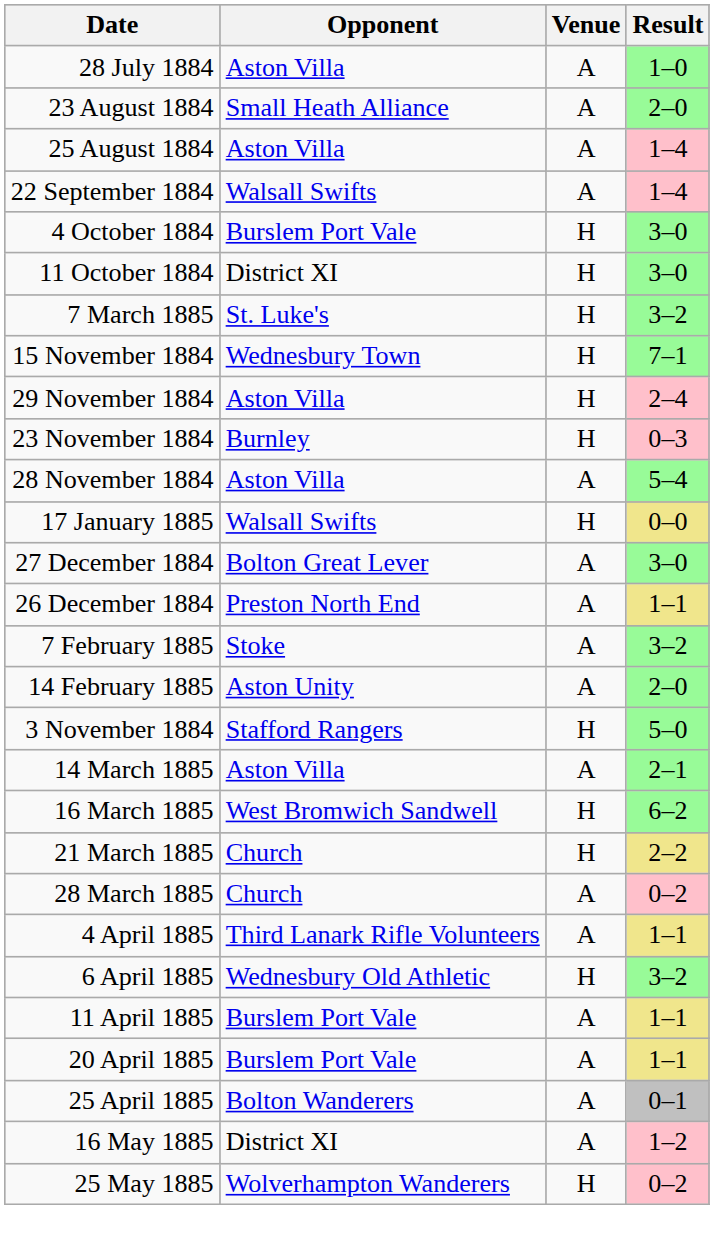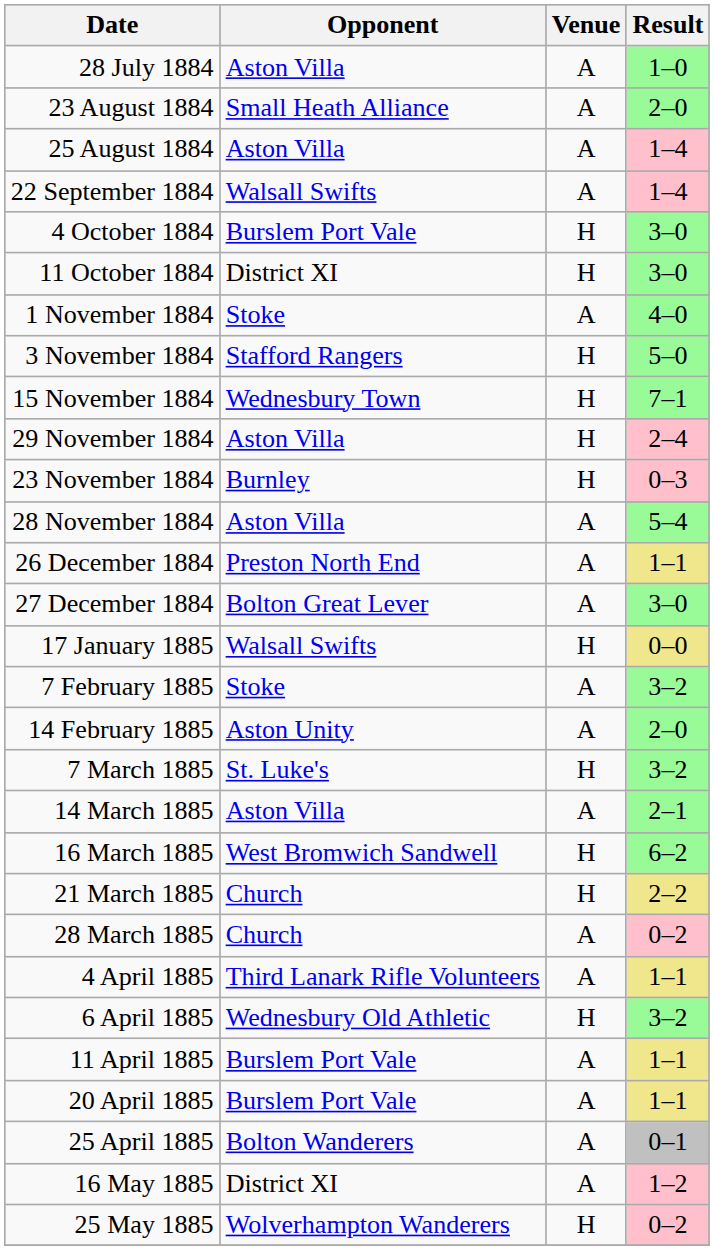 <table class="wikitable">
 <tr>
 <th>Date</th>
 <th>Opponent</th>
 <th>Venue</th>
 <th>Result</th>
 </tr>
 <tr>
 <td align="right">28 July 1884</td>
 <td><a href='#'>Aston Villa</a></td>
 <td align="center">A</td>
 <td align="center" bgcolor="PaleGreen">1–0</td>
 </tr>
 <tr>
 <td align="right">23 August 1884</td>
 <td><a href='#'>Small Heath Alliance</a></td>
 <td align="center">A</td>
 <td align="center" bgcolor="PaleGreen">2–0</td>
 </tr>
 <tr>
 <td align="right">25 August 1884</td>
 <td><a href='#'>Aston Villa</a></td>
 <td align="center">A</td>
 <td align="center" bgcolor="Pink">1–4</td>
 </tr>
 <tr>
 <td align="right">22 September 1884</td>
 <td><a href='#'>Walsall Swifts</a></td>
 <td align="center">A</td>
 <td align="center" bgcolor="Pink">1–4</td>
 </tr>
 <tr>
 <td align="right">4 October 1884</td>
 <td><a href='#'>Burslem Port Vale</a></td>
 <td align="center">H</td>
 <td align="center" bgcolor="PaleGreen">3–0</td>
 </tr>
 <tr>
 <td align="right">11 October 1884</td>
 <td>District XI</td>
 <td align="center">H</td>
 <td align="center" bgcolor="PaleGreen">3–0</td>
 </tr>
 <tr>
-<td align="right">7 March 1885</td>
-<td><a href='#'>St. Luke's</a></td>
+<td align="right">1 November 1884</td>
+<td><a href='#'>Stoke</a></td>
+<td align="center">A</td>
+<td align="center" bgcolor="PaleGreen">4–0</td>
+</tr>
+<tr>
+<td align="right">3 November 1884</td>
+<td><a href='#'>Stafford Rangers</a></td>
 <td align="center">H</td>
-<td align="center" bgcolor="PaleGreen">3–2</td>
+<td align="center" bgcolor="PaleGreen">5–0</td>
 </tr>
 <tr>
 <td align="right">15 November 1884</td>
 <td><a href='#'>Wednesbury Town</a></td>
 <td align="center">H</td>
 <td align="center" bgcolor="PaleGreen">7–1</td>
 </tr>
 <tr>
 <td align="right">29 November 1884</td>
 <td><a href='#'>Aston Villa</a></td>
 <td align="center">H</td>
 <td align="center" bgcolor="Pink">2–4</td>
 </tr>
 <tr>
 <td align="right">23 November 1884</td>
 <td><a href='#'>Burnley</a></td>
 <td align="center">H</td>
 <td align="center" bgcolor="Pink">0–3</td>
 </tr>
 <tr>
 <td align="right">28 November 1884</td>
 <td><a href='#'>Aston Villa</a></td>
 <td align="center">A</td>
 <td align="center" bgcolor="PaleGreen">5–4</td>
 </tr>
 <tr>
-<td align="right">17 January 1885</td>
-<td><a href='#'>Walsall Swifts</a></td>
-<td align="center">H</td>
-<td align="center" bgcolor="Khaki">0–0</td>
+<td align="right">26 December 1884</td>
+<td><a href='#'>Preston North End</a></td>
+<td align="center">A</td>
+<td align="center" bgcolor="Khaki">1–1</td>
 </tr>
 <tr>
 <td align="right">27 December 1884</td>
 <td><a href='#'>Bolton Great Lever</a></td>
 <td align="center">A</td>
 <td align="center" bgcolor="PaleGreen">3–0</td>
 </tr>
 <tr>
-<td align="right">26 December 1884</td>
-<td><a href='#'>Preston North End</a></td>
-<td align="center">A</td>
-<td align="center" bgcolor="Khaki">1–1</td>
+<td align="right">17 January 1885</td>
+<td><a href='#'>Walsall Swifts</a></td>
+<td align="center">H</td>
+<td align="center" bgcolor="Khaki">0–0</td>
 </tr>
 <tr>
 <td align="right">7 February 1885</td>
 <td><a href='#'>Stoke</a></td>
 <td align="center">A</td>
 <td align="center" bgcolor="PaleGreen">3–2</td>
 </tr>
 <tr>
 <td align="right">14 February 1885</td>
 <td><a href='#'>Aston Unity</a></td>
 <td align="center">A</td>
 <td align="center" bgcolor="PaleGreen">2–0</td>
 </tr>
 <tr>
-<td align="right">3 November 1884</td>
-<td><a href='#'>Stafford Rangers</a></td>
+<td align="right">7 March 1885</td>
+<td><a href='#'>St. Luke's</a></td>
 <td align="center">H</td>
-<td align="center" bgcolor="PaleGreen">5–0</td>
+<td align="center" bgcolor="PaleGreen">3–2</td>
 </tr>
 <tr>
 <td align="right">14 March 1885</td>
 <td><a href='#'>Aston Villa</a></td>
 <td align="center">A</td>
 <td align="center" bgcolor="PaleGreen">2–1</td>
 </tr>
 <tr>
 <td align="right">16 March 1885</td>
 <td><a href='#'>West Bromwich Sandwell</a></td>
 <td align="center">H</td>
 <td align="center" bgcolor="PaleGreen">6–2</td>
 </tr>
 <tr>
 <td align="right">21 March 1885</td>
 <td><a href='#'>Church</a></td>
 <td align="center">H</td>
 <td align="center" bgcolor="Khaki">2–2</td>
 </tr>
 <tr>
 <td align="right">28 March 1885</td>
 <td><a href='#'>Church</a></td>
 <td align="center">A</td>
 <td align="center" bgcolor="Pink">0–2</td>
 </tr>
 <tr>
 <td align="right">4 April 1885</td>
 <td><a href='#'>Third Lanark Rifle Volunteers</a></td>
 <td align="center">A</td>
 <td align="center" bgcolor="Khaki">1–1</td>
 </tr>
 <tr>
 <td align="right">6 April 1885</td>
 <td><a href='#'>Wednesbury Old Athletic</a></td>
 <td align="center">H</td>
 <td align="center" bgcolor="PaleGreen">3–2</td>
 </tr>
 <tr>
 <td align="right">11 April 1885</td>
 <td><a href='#'>Burslem Port Vale</a></td>
 <td align="center">A</td>
 <td align="center" bgcolor="Khaki">1–1</td>
 </tr>
 <tr>
 <td align="right">20 April 1885</td>
 <td><a href='#'>Burslem Port Vale</a></td>
 <td align="center">A</td>
 <td align="center" bgcolor="Khaki">1–1</td>
 </tr>
 <tr>
 <td align="right">25 April 1885</td>
 <td><a href='#'>Bolton Wanderers</a></td>
 <td align="center">A</td>
 <td align="center" bgcolor="Silver">0–1</td>
 </tr>
 <tr>
 <td align="right">16 May 1885</td>
 <td>District XI</td>
 <td align="center">A</td>
 <td align="center" bgcolor="Pink">1–2</td>
 </tr>
 <tr>
 <td align="right">25 May 1885</td>
 <td><a href='#'>Wolverhampton Wanderers</a></td>
 <td align="center">H</td>
 <td align="center" bgcolor="Pink">0–2</td>
 </tr>
 <tr>
 </tr>
 </table>
